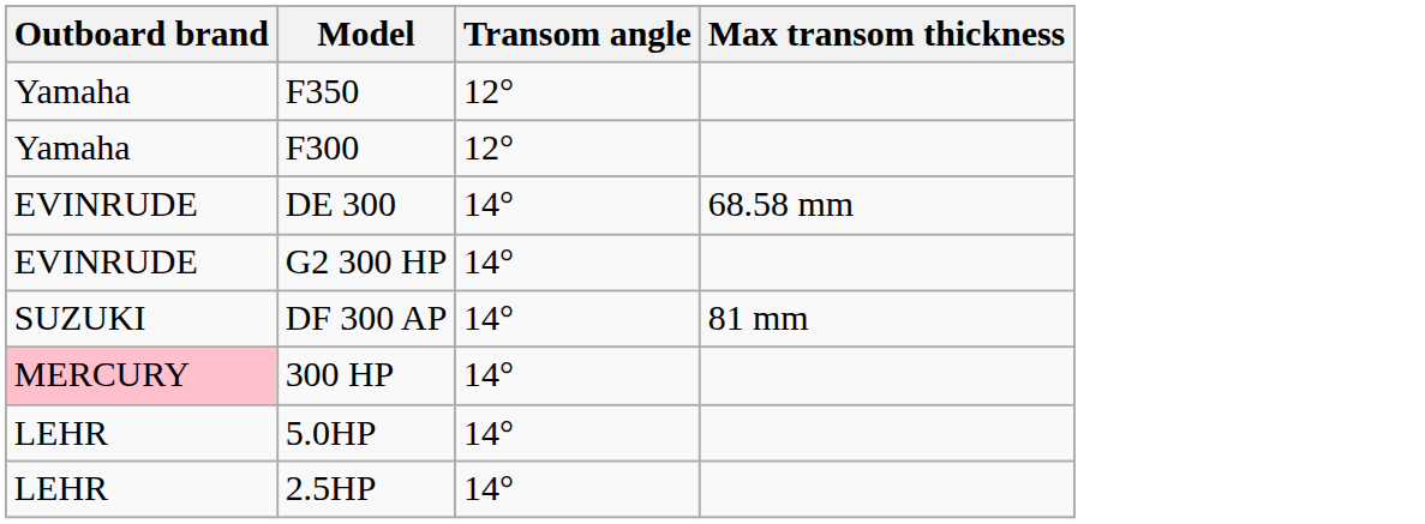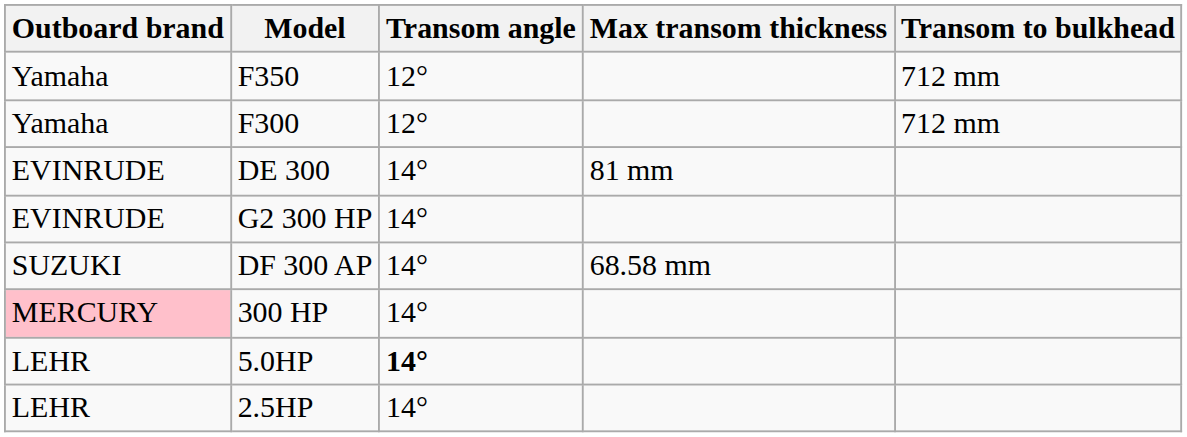 <table class="wikitable">
 <tr>
 <th>Outboard brand</th>
 <th>Model</th>
 <th>Transom angle</th>
 <th>Max transom thickness</th>
+<th>Transom to bulkhead</th>
 </tr>
 <tr>
 <td>Yamaha</td>
 <td>F350</td>
 <td>12°</td>
 <td></td>
+<td>712 mm</td>
 </tr>
 <tr>
 <td>Yamaha</td>
 <td>F300</td>
 <td>12°</td>
 <td></td>
+<td>712 mm</td>
 </tr>
 <tr>
 <td>EVINRUDE</td>
 <td>DE 300</td>
 <td>14°</td>
-<td>68.58 mm</td>
+<td>81 mm</td>
+<td></td>
 </tr>
 <tr>
 <td>EVINRUDE</td>
 <td>G2 300 HP</td>
 <td>14°</td>
 <td></td>
+<td></td>
 </tr>
 <tr>
 <td>SUZUKI</td>
 <td>DF 300 AP</td>
 <td>14°</td>
-<td>81 mm</td>
+<td>68.58 mm</td>
+<td></td>
 </tr>
 <tr>
 <td style="background: pink;">MERCURY</td>
 <td>300 HP</td>
 <td>14°</td>
 <td></td>
+<td></td>
 </tr>
 <tr>
 <td>LEHR</td>
 <td>5.0HP</td>
-<td>14°</td>
+<td><strong>14°</strong></td>
+<td></td>
 <td></td>
 </tr>
 <tr>
 <td>LEHR</td>
 <td>2.5HP</td>
 <td>14°</td>
 <td></td>
+<td></td>
 </tr>
 </table>
